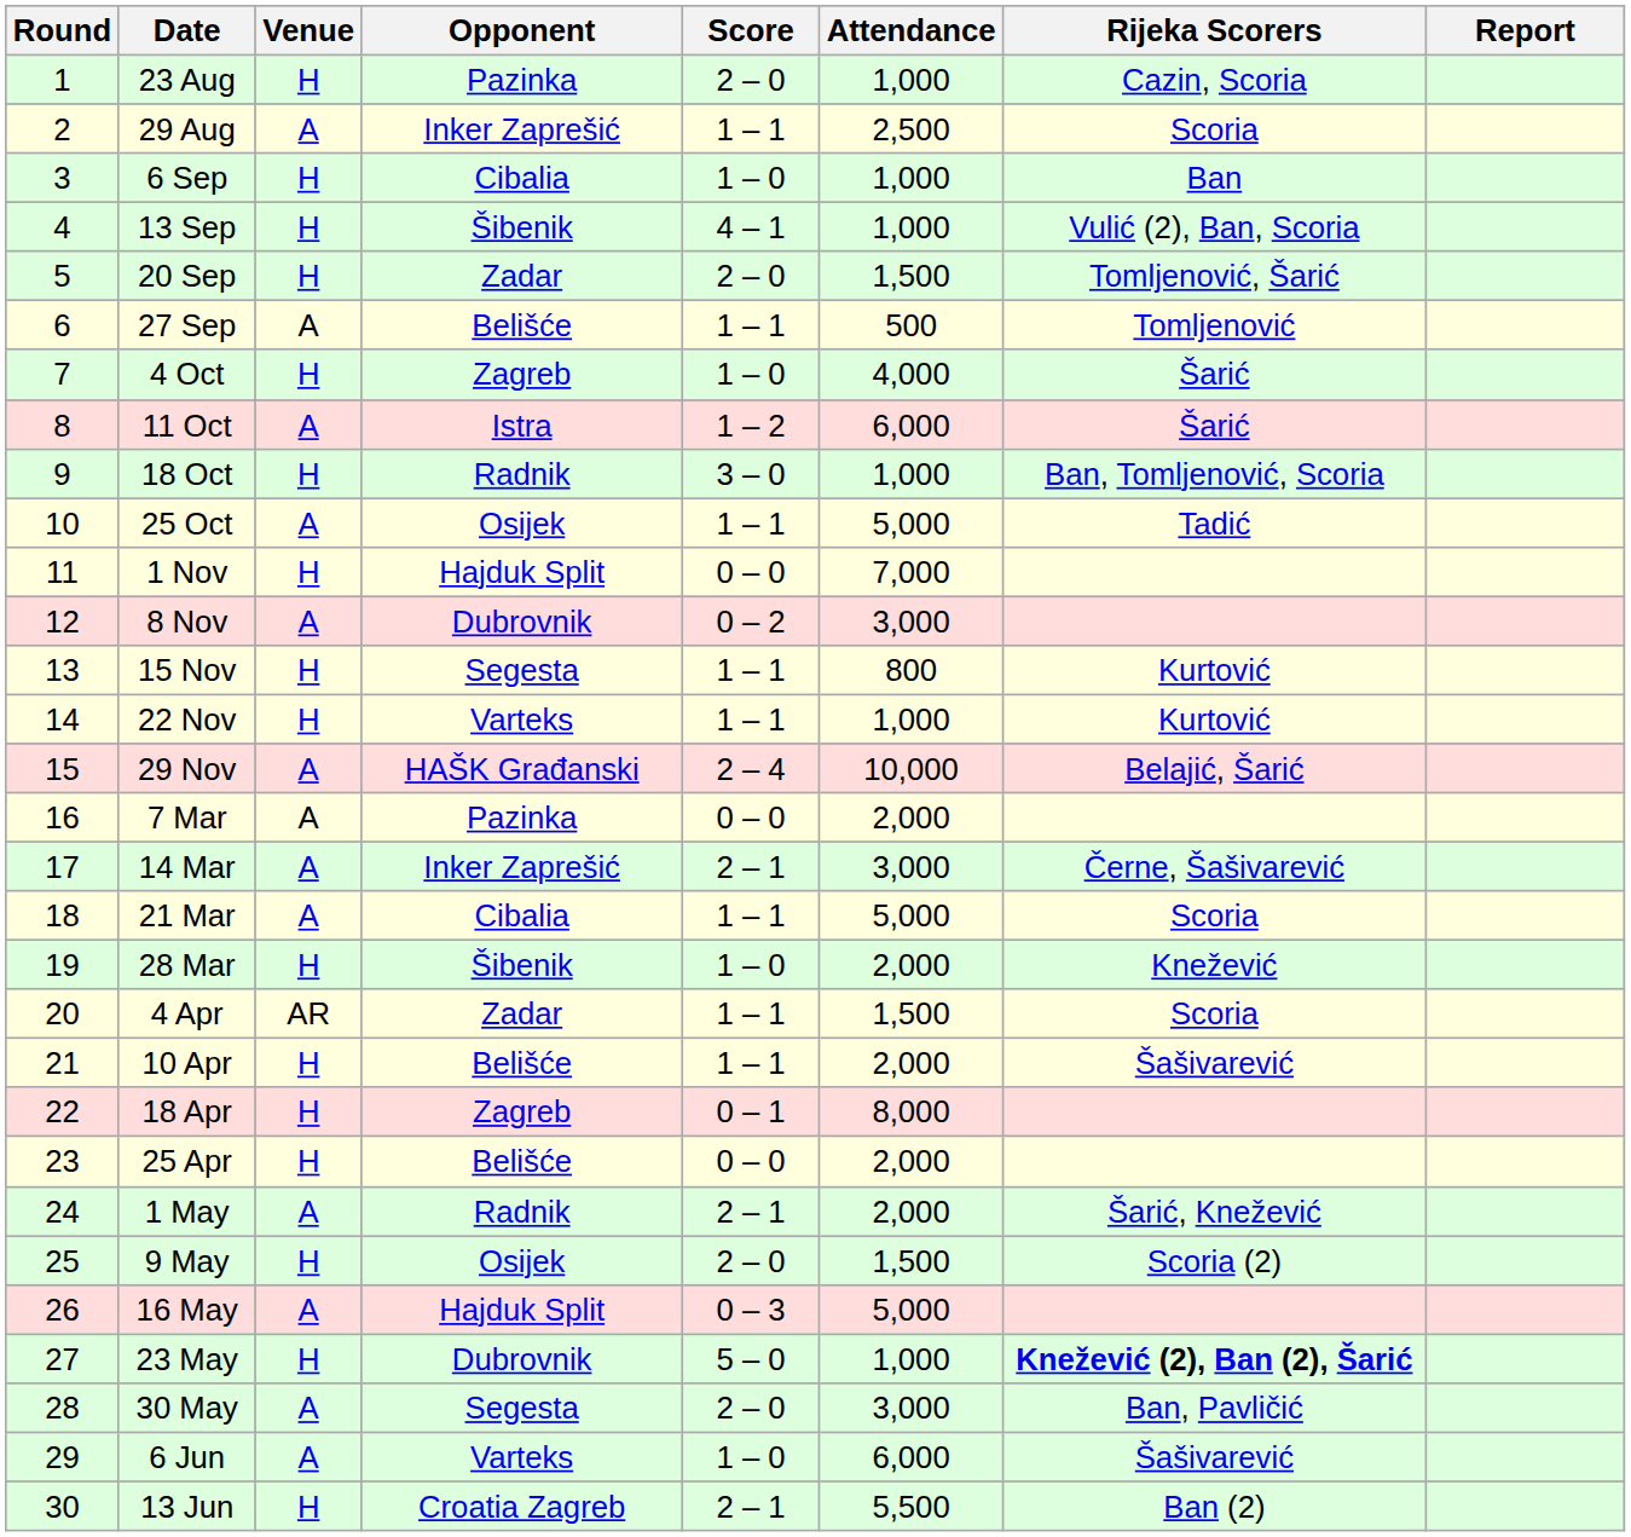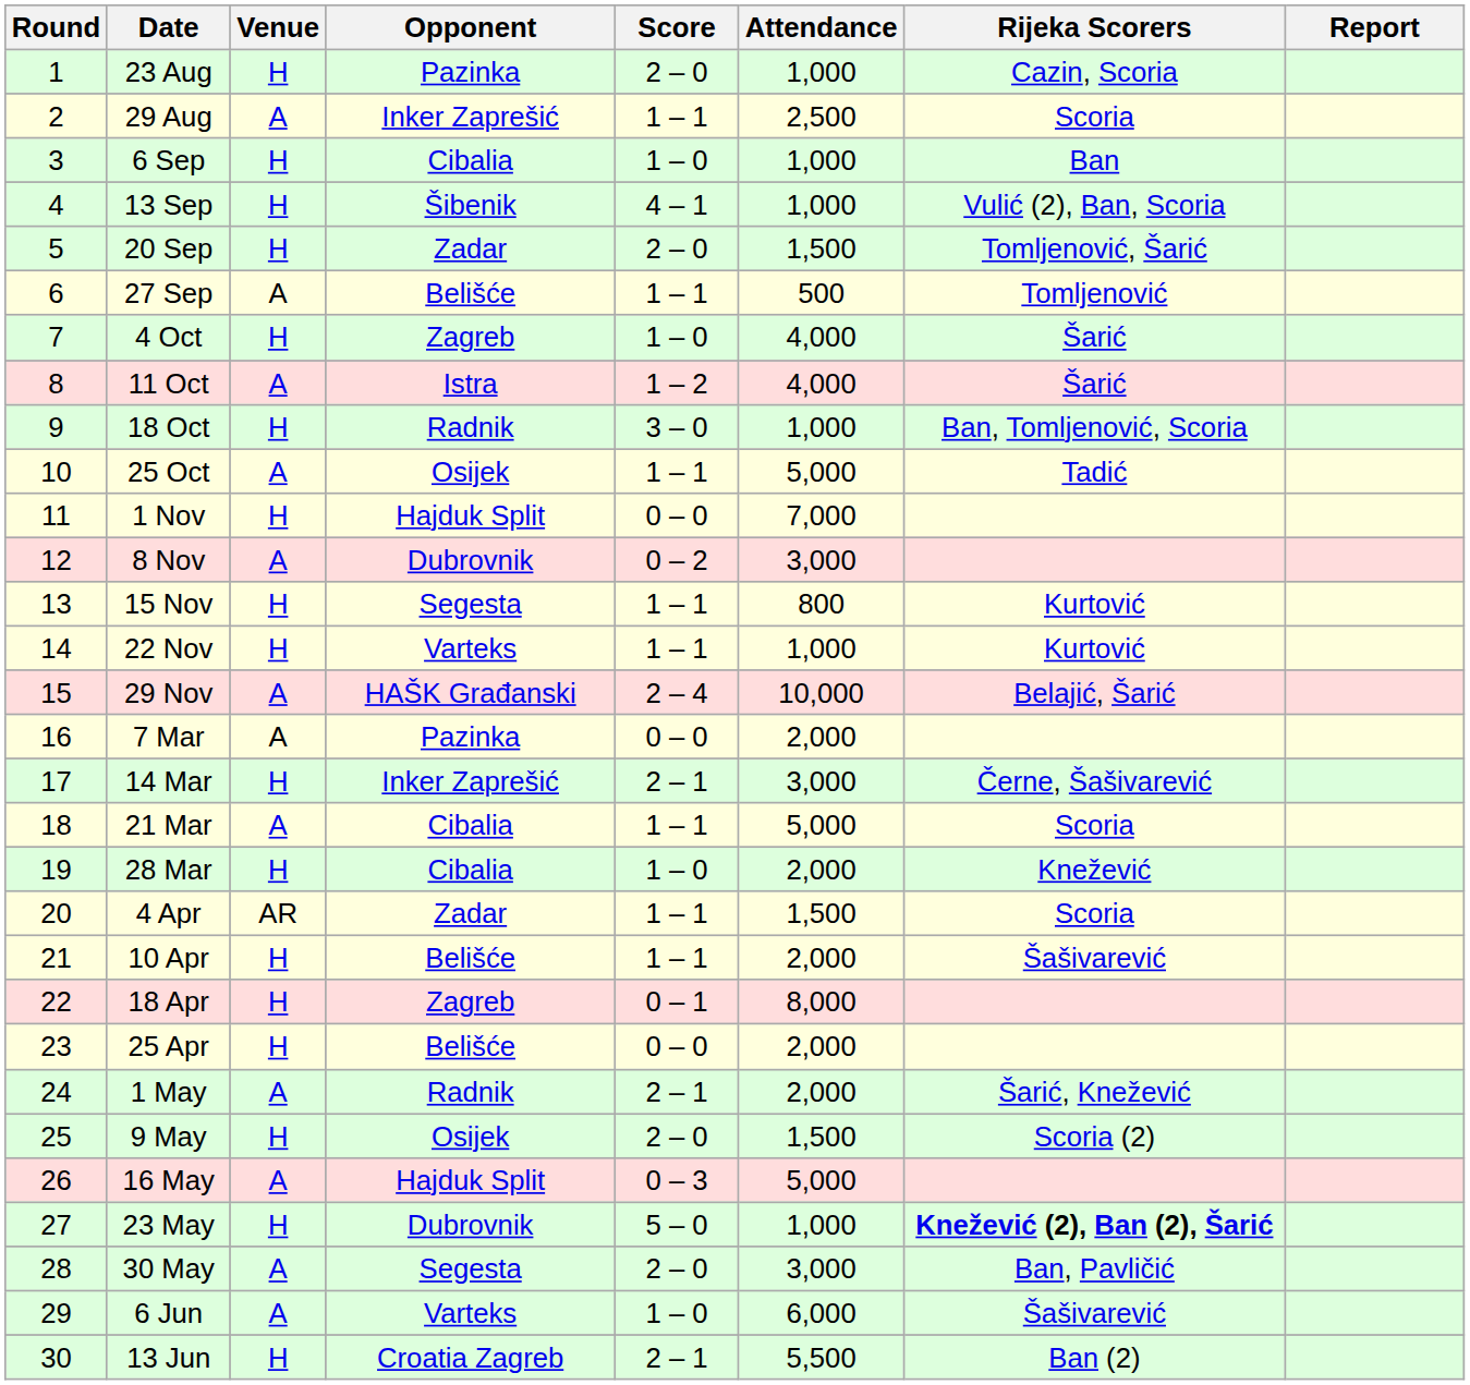 <table class="wikitable sortable" style="text-align: center; font-size:95%;">
 <tr>
 <th width="30">Round</th>
 <th width="60">Date</th>
 <th width="20">Venue</th>
 <th width="150">Opponent</th>
 <th width="60">Score</th>
 <th width="40">Attendance</th>
 <th width="200">Rijeka Scorers</th>
 <th width="90" class="unsortable">Report</th>
 </tr>
 <tr bgcolor="#ddffdd">
 <td>1</td>
 <td>23 Aug</td>
 <td><a href='#'>H</a></td>
 <td><a href='#'>Pazinka</a></td>
 <td>2 – 0</td>
 <td>1,000</td>
 <td><a href='#'>Cazin</a>, <a href='#'>Scoria</a></td>
 <td></td>
 </tr>
 <tr bgcolor="#ffffdd">
 <td>2</td>
 <td>29 Aug</td>
 <td><a href='#'>A</a></td>
 <td><a href='#'>Inker Zaprešić</a></td>
 <td>1 – 1</td>
 <td>2,500</td>
 <td><a href='#'>Scoria</a></td>
 <td></td>
 </tr>
 <tr bgcolor="#ddffdd">
 <td>3</td>
 <td>6 Sep</td>
 <td><a href='#'>H</a></td>
 <td><a href='#'>Cibalia</a></td>
 <td>1 – 0</td>
 <td>1,000</td>
 <td><a href='#'>Ban</a></td>
 <td></td>
 </tr>
 <tr bgcolor="#ddffdd">
 <td>4</td>
 <td>13 Sep</td>
 <td><a href='#'>H</a></td>
 <td><a href='#'>Šibenik</a></td>
 <td>4 – 1</td>
 <td>1,000</td>
 <td><a href='#'>Vulić</a> (2), <a href='#'>Ban</a>, <a href='#'>Scoria</a></td>
 <td></td>
 </tr>
 <tr bgcolor="#ddffdd">
 <td>5</td>
 <td>20 Sep</td>
 <td><a href='#'>H</a></td>
 <td><a href='#'>Zadar</a></td>
 <td>2 – 0</td>
 <td>1,500</td>
 <td><a href='#'>Tomljenović</a>, <a href='#'>Šarić</a></td>
 <td></td>
 </tr>
 <tr bgcolor="#ffffdd">
 <td>6</td>
 <td>27 Sep</td>
 <td>A</td>
 <td><a href='#'>Belišće</a></td>
 <td>1 – 1</td>
 <td>500</td>
 <td><a href='#'>Tomljenović</a></td>
 <td></td>
 </tr>
 <tr bgcolor="#ddffdd">
 <td>7</td>
 <td>4 Oct</td>
 <td><a href='#'>H</a></td>
 <td><a href='#'>Zagreb</a></td>
 <td>1 – 0</td>
 <td>4,000</td>
 <td><a href='#'>Šarić</a></td>
 <td></td>
 </tr>
 <tr bgcolor="#ffdddd">
 <td>8</td>
 <td>11 Oct</td>
 <td><a href='#'>A</a></td>
 <td><a href='#'>Istra</a></td>
 <td>1 – 2</td>
-<td>6,000</td>
+<td>4,000</td>
 <td><a href='#'>Šarić</a></td>
 <td></td>
 </tr>
 <tr bgcolor="#ddffdd">
 <td>9</td>
 <td>18 Oct</td>
 <td><a href='#'>H</a></td>
 <td><a href='#'>Radnik</a></td>
 <td>3 – 0</td>
 <td>1,000</td>
 <td><a href='#'>Ban</a>, <a href='#'>Tomljenović</a>, <a href='#'>Scoria</a></td>
 <td></td>
 </tr>
 <tr bgcolor="#ffffdd">
 <td>10</td>
 <td>25 Oct</td>
 <td><a href='#'>A</a></td>
 <td><a href='#'>Osijek</a></td>
 <td>1 – 1</td>
 <td>5,000</td>
 <td><a href='#'>Tadić</a></td>
 <td></td>
 </tr>
 <tr bgcolor="#ffffdd">
 <td>11</td>
 <td>1 Nov</td>
 <td><a href='#'>H</a></td>
 <td><a href='#'>Hajduk Split</a></td>
 <td>0 – 0</td>
 <td>7,000</td>
 <td></td>
 <td></td>
 </tr>
 <tr bgcolor="#ffdddd">
 <td>12</td>
 <td>8 Nov</td>
 <td><a href='#'>A</a></td>
 <td><a href='#'>Dubrovnik</a></td>
 <td>0 – 2</td>
 <td>3,000</td>
 <td></td>
 <td></td>
 </tr>
 <tr bgcolor="#ffffdd">
 <td>13</td>
 <td>15 Nov</td>
 <td><a href='#'>H</a></td>
 <td><a href='#'>Segesta</a></td>
 <td>1 – 1</td>
 <td>800</td>
 <td><a href='#'>Kurtović</a></td>
 <td></td>
 </tr>
 <tr bgcolor="#ffffdd">
 <td>14</td>
 <td>22 Nov</td>
 <td><a href='#'>H</a></td>
 <td><a href='#'>Varteks</a></td>
 <td>1 – 1</td>
 <td>1,000</td>
 <td><a href='#'>Kurtović</a></td>
 <td></td>
 </tr>
 <tr bgcolor="#ffdddd">
 <td>15</td>
 <td>29 Nov</td>
 <td><a href='#'>A</a></td>
 <td><a href='#'>HAŠK Građanski</a></td>
 <td>2 – 4</td>
 <td>10,000</td>
 <td><a href='#'>Belajić</a>, <a href='#'>Šarić</a></td>
 <td></td>
 </tr>
 <tr bgcolor="#ffffdd">
 <td>16</td>
 <td>7 Mar</td>
 <td>A</td>
 <td><a href='#'>Pazinka</a></td>
 <td>0 – 0</td>
 <td>2,000</td>
 <td></td>
 <td></td>
 </tr>
 <tr bgcolor="#ddffdd">
 <td>17</td>
 <td>14 Mar</td>
-<td><a href='#'>A</a></td>
+<td><a href='#'>H</a></td>
 <td><a href='#'>Inker Zaprešić</a></td>
 <td>2 – 1</td>
 <td>3,000</td>
 <td><a href='#'>Černe</a>, <a href='#'>Šašivarević</a></td>
 <td></td>
 </tr>
 <tr bgcolor="#ffffdd">
 <td>18</td>
 <td>21 Mar</td>
 <td><a href='#'>A</a></td>
 <td><a href='#'>Cibalia</a></td>
 <td>1 – 1</td>
 <td>5,000</td>
 <td><a href='#'>Scoria</a></td>
 <td></td>
 </tr>
 <tr bgcolor="#ddffdd">
 <td>19</td>
 <td>28 Mar</td>
 <td><a href='#'>H</a></td>
-<td><a href='#'>Šibenik</a></td>
+<td><a href='#'>Cibalia</a></td>
 <td>1 – 0</td>
 <td>2,000</td>
 <td><a href='#'>Knežević</a></td>
 <td></td>
 </tr>
 <tr bgcolor="#ffffdd">
 <td>20</td>
 <td>4 Apr</td>
 <td>AR</td>
 <td><a href='#'>Zadar</a></td>
 <td>1 – 1</td>
 <td>1,500</td>
 <td><a href='#'>Scoria</a></td>
 <td></td>
 </tr>
 <tr bgcolor="#ffffdd">
 <td>21</td>
 <td>10 Apr</td>
 <td><a href='#'>H</a></td>
 <td><a href='#'>Belišće</a></td>
 <td>1 – 1</td>
 <td>2,000</td>
 <td><a href='#'>Šašivarević</a></td>
 <td></td>
 </tr>
 <tr bgcolor="#ffdddd">
 <td>22</td>
 <td>18 Apr</td>
 <td><a href='#'>H</a></td>
 <td><a href='#'>Zagreb</a></td>
 <td>0 – 1</td>
 <td>8,000</td>
 <td></td>
 <td></td>
 </tr>
 <tr bgcolor="#ffffdd">
 <td>23</td>
 <td>25 Apr</td>
 <td><a href='#'>H</a></td>
 <td><a href='#'>Belišće</a></td>
 <td>0 – 0</td>
 <td>2,000</td>
 <td></td>
 <td></td>
 </tr>
 <tr bgcolor="#ddffdd">
 <td>24</td>
 <td>1 May</td>
 <td><a href='#'>A</a></td>
 <td><a href='#'>Radnik</a></td>
 <td>2 – 1</td>
 <td>2,000</td>
 <td><a href='#'>Šarić</a>, <a href='#'>Knežević</a></td>
 <td></td>
 </tr>
 <tr bgcolor="#ddffdd">
 <td>25</td>
 <td>9 May</td>
 <td><a href='#'>H</a></td>
 <td><a href='#'>Osijek</a></td>
 <td>2 – 0</td>
 <td>1,500</td>
 <td><a href='#'>Scoria</a> (2)</td>
 <td></td>
 </tr>
 <tr bgcolor="#ffdddd">
 <td>26</td>
 <td>16 May</td>
 <td><a href='#'>A</a></td>
 <td><a href='#'>Hajduk Split</a></td>
 <td>0 – 3</td>
 <td>5,000</td>
 <td></td>
 <td></td>
 </tr>
 <tr bgcolor="#ddffdd">
 <td>27</td>
 <td>23 May</td>
 <td><a href='#'>H</a></td>
 <td><a href='#'>Dubrovnik</a></td>
 <td>5 – 0</td>
 <td>1,000</td>
 <td><strong><a href='#'>Knežević</a> (2), <a href='#'>Ban</a> (2), <a href='#'>Šarić</a></strong></td>
 <td></td>
 </tr>
 <tr bgcolor="#ddffdd">
 <td>28</td>
 <td>30 May</td>
 <td><a href='#'>A</a></td>
 <td><a href='#'>Segesta</a></td>
 <td>2 – 0</td>
 <td>3,000</td>
 <td><a href='#'>Ban</a>, <a href='#'>Pavličić</a></td>
 <td></td>
 </tr>
 <tr bgcolor="#ddffdd">
 <td>29</td>
 <td>6 Jun</td>
 <td><a href='#'>A</a></td>
 <td><a href='#'>Varteks</a></td>
 <td>1 – 0</td>
 <td>6,000</td>
 <td><a href='#'>Šašivarević</a></td>
 <td></td>
 </tr>
 <tr bgcolor="#ddffdd">
 <td>30</td>
 <td>13 Jun</td>
 <td><a href='#'>H</a></td>
 <td><a href='#'>Croatia Zagreb</a></td>
 <td>2 – 1</td>
 <td>5,500</td>
 <td><a href='#'>Ban</a> (2)</td>
 <td></td>
 </tr>
 </table>
